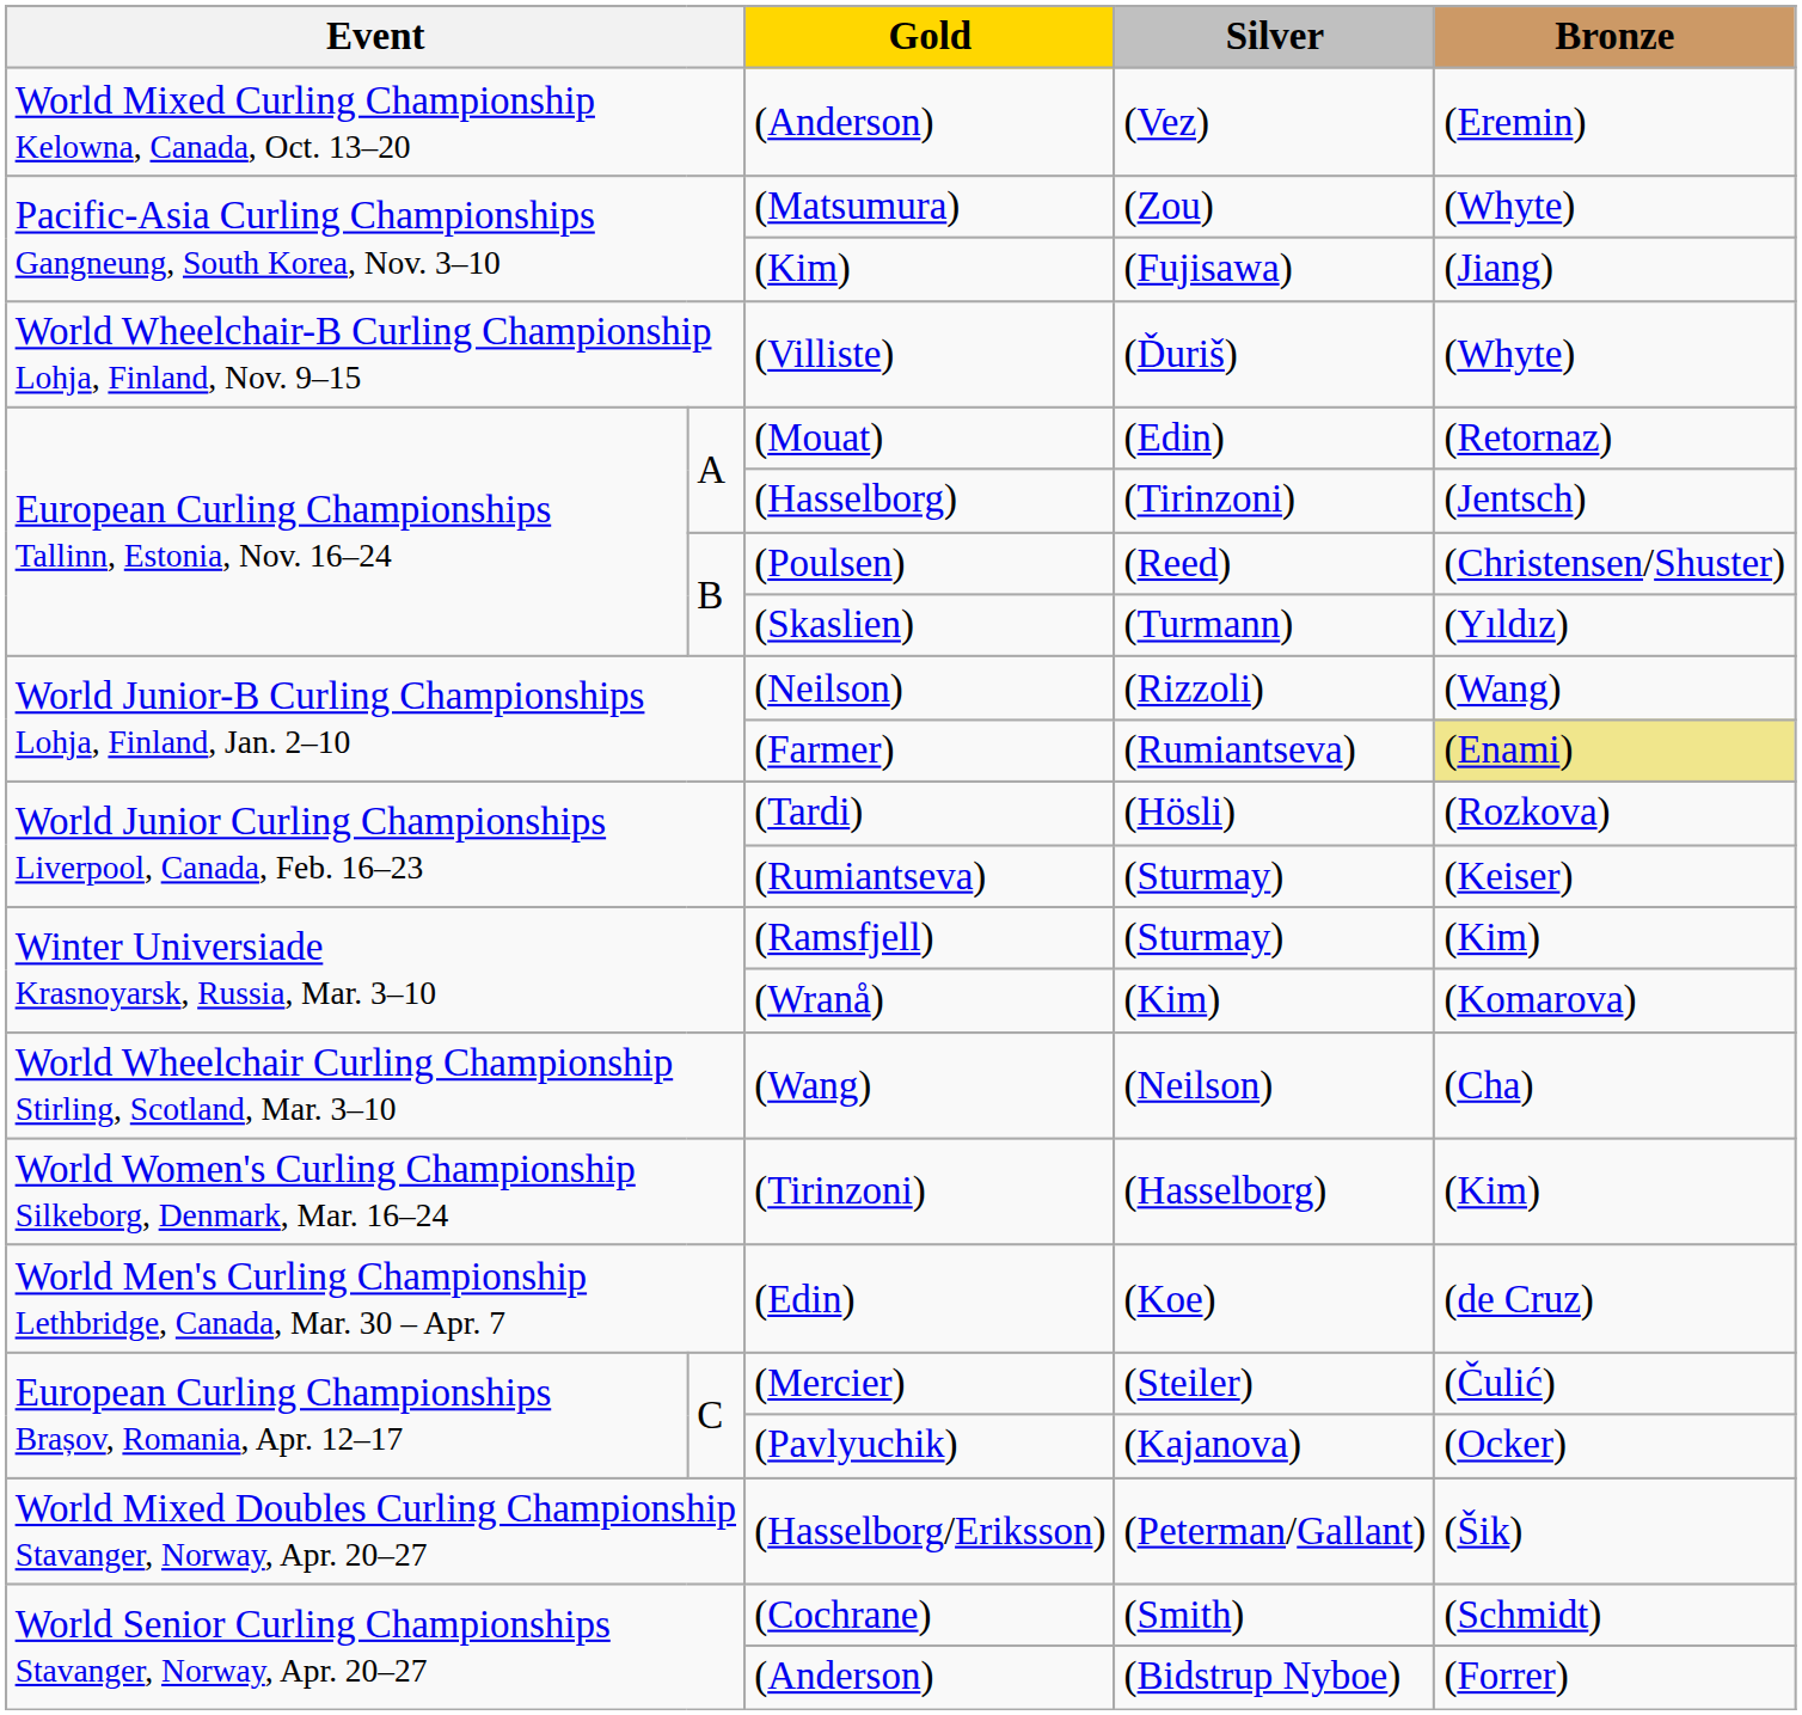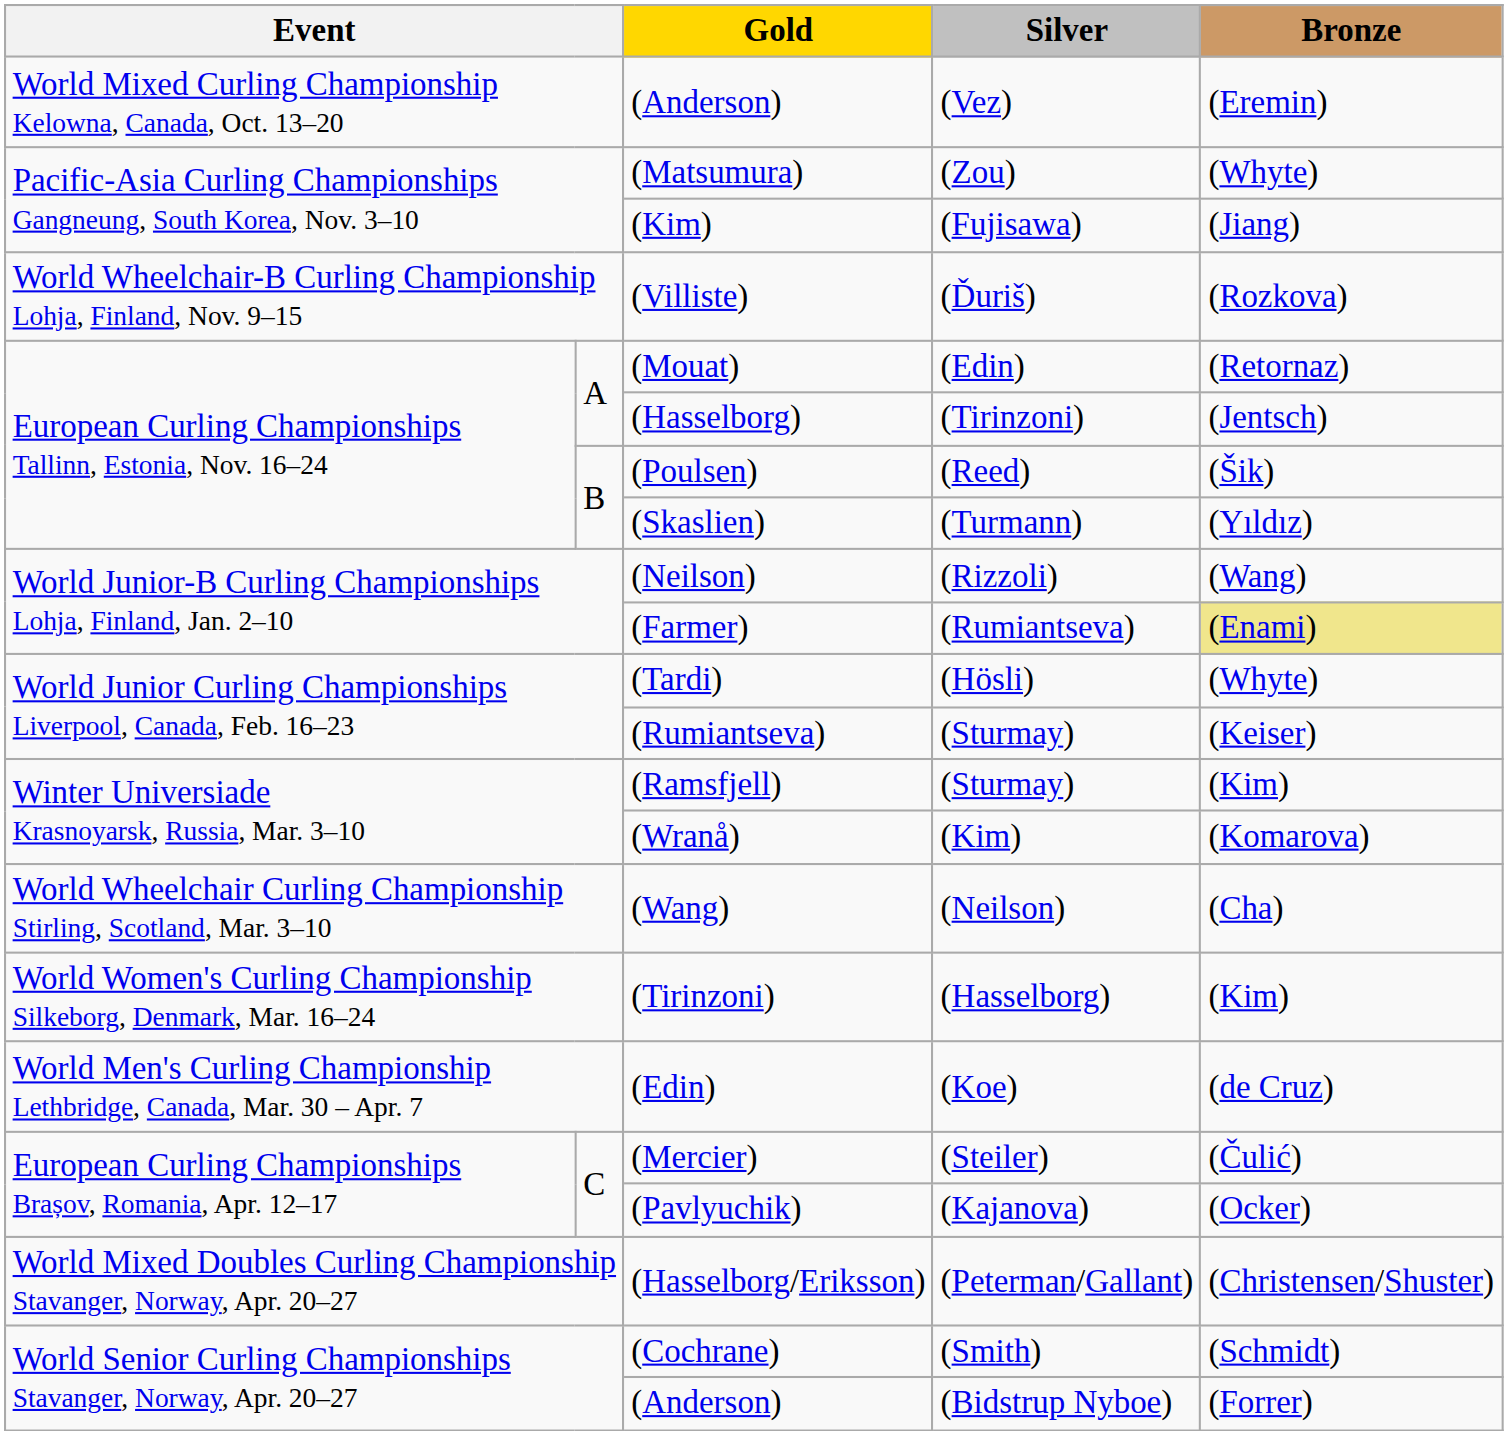 <table class="wikitable">
 <tr>
 <th colspan="2">Event</th>
 <th style="background:gold">Gold</th>
 <th style="background:silver">Silver</th>
 <th style="background:#cc9966">Bronze</th>
 </tr>
 <tr>
 <td colspan="2"><a href='#'>World Mixed Curling Championship</a> <br> <small><a href='#'>Kelowna</a>, <a href='#'>Canada</a>, Oct. 13–20</small></td>
 <td> (<a href='#'>Anderson</a>)</td>
 <td> (<a href='#'>Vez</a>)</td>
 <td> (<a href='#'>Eremin</a>)</td>
 </tr>
 <tr>
 <td colspan="2" rowspan="2"><a href='#'>Pacific-Asia Curling Championships</a> <br> <small> <a href='#'>Gangneung</a>, <a href='#'>South Korea</a>, Nov. 3–10</small></td>
 <td> (<a href='#'>Matsumura</a>)</td>
 <td> (<a href='#'>Zou</a>)</td>
 <td> (<a href='#'>Whyte</a>)</td>
 </tr>
 <tr>
 <td> (<a href='#'>Kim</a>)</td>
 <td> (<a href='#'>Fujisawa</a>)</td>
 <td> (<a href='#'>Jiang</a>)</td>
 </tr>
 <tr>
 <td colspan="2"><a href='#'>World Wheelchair-B Curling Championship</a> <br> <small><a href='#'>Lohja</a>, <a href='#'>Finland</a>, Nov. 9–15</small></td>
 <td> (<a href='#'>Villiste</a>)</td>
 <td> (<a href='#'>Ďuriš</a>)</td>
-<td> (<a href='#'>Whyte</a>)</td>
+<td> (<a href='#'>Rozkova</a>)</td>
 </tr>
 <tr>
 <td rowspan="4"><a href='#'>European Curling Championships</a> <br> <small><a href='#'>Tallinn</a>, <a href='#'>Estonia</a>, Nov. 16–24</small></td>
 <td rowspan="2">A</td>
 <td> (<a href='#'>Mouat</a>)</td>
 <td> (<a href='#'>Edin</a>)</td>
 <td> (<a href='#'>Retornaz</a>)</td>
 </tr>
 <tr>
 <td> (<a href='#'>Hasselborg</a>)</td>
 <td> (<a href='#'>Tirinzoni</a>)</td>
 <td> (<a href='#'>Jentsch</a>)</td>
 </tr>
 <tr>
 <td rowspan=2>B</td>
 <td> (<a href='#'>Poulsen</a>)</td>
 <td> (<a href='#'>Reed</a>)</td>
-<td> (<a href='#'>Christensen</a>/<a href='#'>Shuster</a>)</td>
+<td> (<a href='#'>Šik</a>)</td>
 </tr>
 <tr>
 <td> (<a href='#'>Skaslien</a>)</td>
 <td> (<a href='#'>Turmann</a>)</td>
 <td> (<a href='#'>Yıldız</a>)</td>
 </tr>
 <tr>
 <td colspan="2" rowspan="2"><a href='#'>World Junior-B Curling Championships</a> <br> <small><a href='#'>Lohja</a>, <a href='#'>Finland</a>, Jan. 2–10</small></td>
 <td> (<a href='#'>Neilson</a>)</td>
 <td> (<a href='#'>Rizzoli</a>)</td>
 <td> (<a href='#'>Wang</a>)</td>
 </tr>
 <tr>
 <td> (<a href='#'>Farmer</a>)</td>
 <td> (<a href='#'>Rumiantseva</a>)</td>
 <td style="background: khaki;"> (<a href='#'>Enami</a>)</td>
 </tr>
 <tr>
 <td colspan="2" rowspan="2"><a href='#'>World Junior Curling Championships</a> <br> <small><a href='#'>Liverpool</a>, <a href='#'>Canada</a>, Feb. 16–23</small></td>
 <td> (<a href='#'>Tardi</a>)</td>
 <td> (<a href='#'>Hösli</a>)</td>
-<td> (<a href='#'>Rozkova</a>)</td>
+<td> (<a href='#'>Whyte</a>)</td>
 </tr>
 <tr>
 <td> (<a href='#'>Rumiantseva</a>)</td>
 <td> (<a href='#'>Sturmay</a>)</td>
 <td> (<a href='#'>Keiser</a>)</td>
 </tr>
 <tr>
 <td colspan="2" rowspan="2"><a href='#'>Winter Universiade</a> <br> <small><a href='#'>Krasnoyarsk</a>, <a href='#'>Russia</a>, Mar. 3–10</small></td>
 <td> (<a href='#'>Ramsfjell</a>)</td>
 <td> (<a href='#'>Sturmay</a>)</td>
 <td> (<a href='#'>Kim</a>)</td>
 </tr>
 <tr>
 <td> (<a href='#'>Wranå</a>)</td>
 <td> (<a href='#'>Kim</a>)</td>
 <td> (<a href='#'>Komarova</a>)</td>
 </tr>
 <tr>
 <td colspan="2"><a href='#'>World Wheelchair Curling Championship</a> <br> <small><a href='#'>Stirling</a>, <a href='#'>Scotland</a>, Mar. 3–10</small></td>
 <td> (<a href='#'>Wang</a>)</td>
 <td> (<a href='#'>Neilson</a>)</td>
 <td> (<a href='#'>Cha</a>)</td>
 </tr>
 <tr>
 <td colspan="2"><a href='#'>World Women's Curling Championship</a> <br> <small><a href='#'>Silkeborg</a>, <a href='#'>Denmark</a>, Mar. 16–24</small></td>
 <td> (<a href='#'>Tirinzoni</a>)</td>
 <td> (<a href='#'>Hasselborg</a>)</td>
 <td> (<a href='#'>Kim</a>)</td>
 </tr>
 <tr>
 <td colspan="2"><a href='#'>World Men's Curling Championship</a> <br> <small><a href='#'>Lethbridge</a>, <a href='#'>Canada</a>, Mar. 30 – Apr. 7</small></td>
 <td> (<a href='#'>Edin</a>)</td>
 <td> (<a href='#'>Koe</a>)</td>
 <td> (<a href='#'>de Cruz</a>)</td>
 </tr>
 <tr>
 <td rowspan="2"><a href='#'>European Curling Championships</a> <br> <small><a href='#'>Brașov</a>, <a href='#'>Romania</a>, Apr. 12–17</small></td>
 <td rowspan="2">C</td>
 <td> (<a href='#'>Mercier</a>)</td>
 <td> (<a href='#'>Steiler</a>)</td>
 <td> (<a href='#'>Čulić</a>)</td>
 </tr>
 <tr>
 <td> (<a href='#'>Pavlyuchik</a>)</td>
 <td> (<a href='#'>Kajanova</a>)</td>
 <td> (<a href='#'>Ocker</a>)</td>
 </tr>
 <tr>
 <td colspan="2"><a href='#'>World Mixed Doubles Curling Championship</a> <br> <small><a href='#'>Stavanger</a>, <a href='#'>Norway</a>, Apr. 20–27</small></td>
 <td> (<a href='#'>Hasselborg</a>/<a href='#'>Eriksson</a>)</td>
 <td> (<a href='#'>Peterman</a>/<a href='#'>Gallant</a>)</td>
-<td> (<a href='#'>Šik</a>)</td>
+<td> (<a href='#'>Christensen</a>/<a href='#'>Shuster</a>)</td>
 </tr>
 <tr>
 <td colspan="2" rowspan="2"><a href='#'>World Senior Curling Championships</a> <br> <small><a href='#'>Stavanger</a>, <a href='#'>Norway</a>, Apr. 20–27</small></td>
 <td> (<a href='#'>Cochrane</a>)</td>
 <td> (<a href='#'>Smith</a>)</td>
 <td> (<a href='#'>Schmidt</a>)</td>
 </tr>
 <tr>
 <td> (<a href='#'>Anderson</a>)</td>
 <td> (<a href='#'>Bidstrup Nyboe</a>)</td>
 <td> (<a href='#'>Forrer</a>)</td>
 </tr>
 </table>
